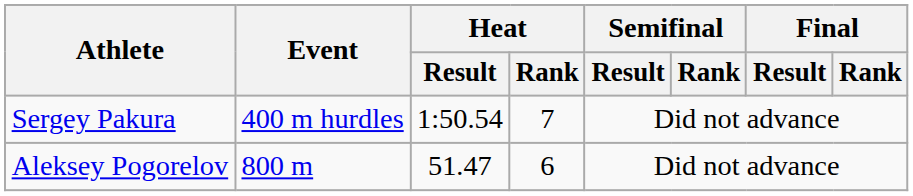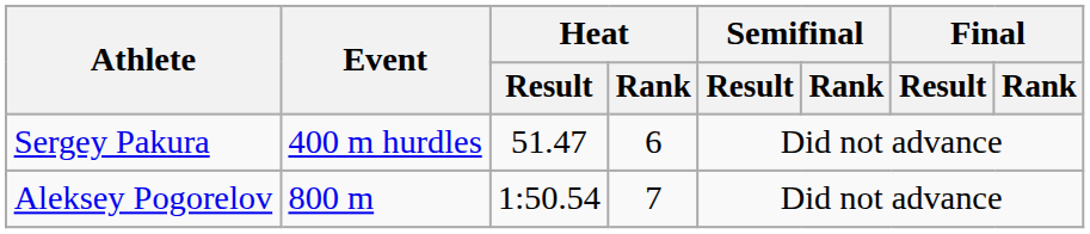 <table class=wikitable style="font-size:90%">
 <tr>
 <th rowspan="2">Athlete</th>
 <th rowspan="2">Event</th>
 <th colspan="2">Heat</th>
 <th colspan="2">Semifinal</th>
 <th colspan="2">Final</th>
 </tr>
 <tr style="font-size:95%">
 <th>Result</th>
 <th>Rank</th>
 <th>Result</th>
 <th>Rank</th>
 <th>Result</th>
 <th>Rank</th>
 </tr>
 <tr align=center>
 <td align=left><a href='#'>Sergey Pakura</a></td>
 <td align=left><a href='#'>400 m hurdles</a></td>
-<td>1:50.54</td>
-<td>7</td>
+<td>51.47</td>
+<td>6</td>
 <td colspan=4>Did not advance</td>
 </tr>
 <tr align=center>
 <td align=left><a href='#'>Aleksey Pogorelov</a></td>
 <td align=left><a href='#'>800 m</a></td>
-<td>51.47</td>
-<td>6</td>
+<td>1:50.54</td>
+<td>7</td>
 <td colspan=4>Did not advance</td>
 </tr>
 </table>
